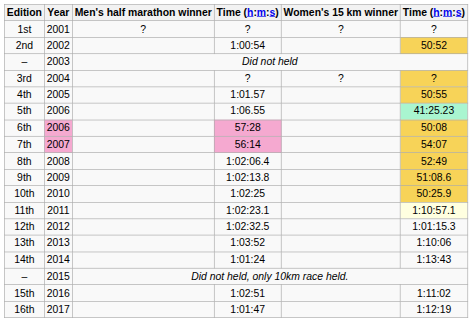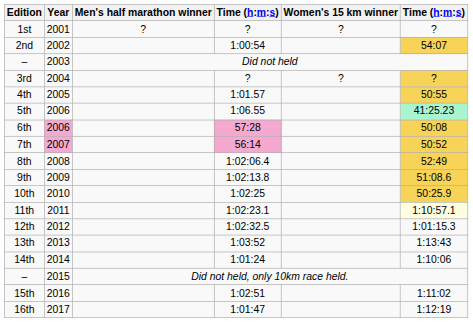 <table class="wikitable sortable" style="text-align:center">
 <tr>
 <th class=unsortable>Edition</th>
 <th>Year</th>
 <th>Men's half marathon winner</th>
 <th>Time (<a href='#'>h</a>:<a href='#'>m</a>:<a href='#'>s</a>)</th>
 <th>Women's 15 km winner</th>
 <th>Time (<a href='#'>h</a>:<a href='#'>m</a>:<a href='#'>s</a>)</th>
 </tr>
 <tr>
 <td>1st</td>
 <td>2001</td>
 <td>?</td>
 <td>?</td>
 <td>?</td>
 <td>?</td>
 </tr>
 <tr>
 <td>2nd</td>
 <td>2002</td>
 <td align=left></td>
 <td>1:00:54</td>
 <td align=left></td>
-<td bgcolor=#F7D358>50:52</td>
+<td bgcolor=#F7D358>54:07</td>
 </tr>
 <tr>
 <td>–</td>
 <td>2003</td>
 <td colspan=4><em>Did not held</em></td>
 </tr>
 <tr>
 <td>3rd</td>
 <td>2004</td>
 <td align=left></td>
 <td>?</td>
 <td>?</td>
 <td bgcolor=#F7D358>?</td>
 </tr>
 <tr>
 <td>4th</td>
 <td>2005</td>
 <td align=left></td>
 <td>1:01.57</td>
 <td align=left></td>
 <td bgcolor=#F7D358>50:55</td>
 </tr>
 <tr>
 <td>5th</td>
 <td>2006</td>
 <td align=left></td>
 <td>1:06.55</td>
 <td align=left></td>
 <td bgcolor=#A9F5D0>41:25.23</td>
 </tr>
 <tr>
 <td>6th</td>
 <td bgcolor=#F5A9D0>2006</td>
 <td align=left></td>
 <td bgcolor=#F5A9D0>57:28</td>
 <td align=left></td>
 <td bgcolor=#F7D358>50:08</td>
 </tr>
 <tr>
 <td>7th</td>
 <td bgcolor=#F5A9D0>2007</td>
 <td align=left></td>
 <td bgcolor=#F5A9D0>56:14</td>
 <td align=left></td>
-<td bgcolor=#F7D358>54:07</td>
+<td bgcolor=#F7D358>50:52</td>
 </tr>
 <tr>
 <td>8th</td>
 <td>2008</td>
 <td align=left></td>
 <td>1:02:06.4</td>
 <td align=left></td>
 <td bgcolor=#F7D358>52:49</td>
 </tr>
 <tr>
 <td>9th</td>
 <td>2009</td>
 <td align=left></td>
 <td>1:02:13.8</td>
 <td align=left></td>
 <td bgcolor=#F7D358>51:08.6</td>
 </tr>
 <tr>
 <td>10th</td>
 <td>2010</td>
 <td align=left></td>
 <td>1:02:25</td>
 <td align=left></td>
 <td bgcolor=#F7D358>50:25.9</td>
 </tr>
 <tr>
 <td>11th</td>
 <td>2011</td>
 <td align=left></td>
 <td>1:02:23.1</td>
 <td align=left></td>
 <td style="background: lightyellow;">1:10:57.1</td>
 </tr>
 <tr>
 <td>12th</td>
 <td>2012</td>
 <td align=left></td>
 <td>1:02:32.5</td>
 <td align=left></td>
 <td>1:01:15.3</td>
 </tr>
 <tr>
 <td>13th</td>
 <td>2013</td>
 <td align=left></td>
 <td>1:03:52</td>
 <td align=left></td>
-<td>1:10:06</td>
+<td>1:13:43</td>
 </tr>
 <tr>
 <td>14th</td>
 <td>2014</td>
 <td align=left></td>
 <td>1:01:24</td>
 <td align=left></td>
-<td>1:13:43</td>
+<td>1:10:06</td>
 </tr>
 <tr>
 <td>–</td>
 <td>2015</td>
 <td colspan=4><em>Did not held, only 10km race held.</em></td>
 </tr>
 <tr>
 <td>15th</td>
 <td>2016</td>
 <td align=left></td>
 <td>1:02:51</td>
 <td align=left></td>
 <td>1:11:02</td>
 </tr>
 <tr>
 <td>16th</td>
 <td>2017</td>
 <td align=left></td>
 <td>1:01:47</td>
 <td align=left></td>
 <td>1:12:19</td>
 </tr>
 </table>
